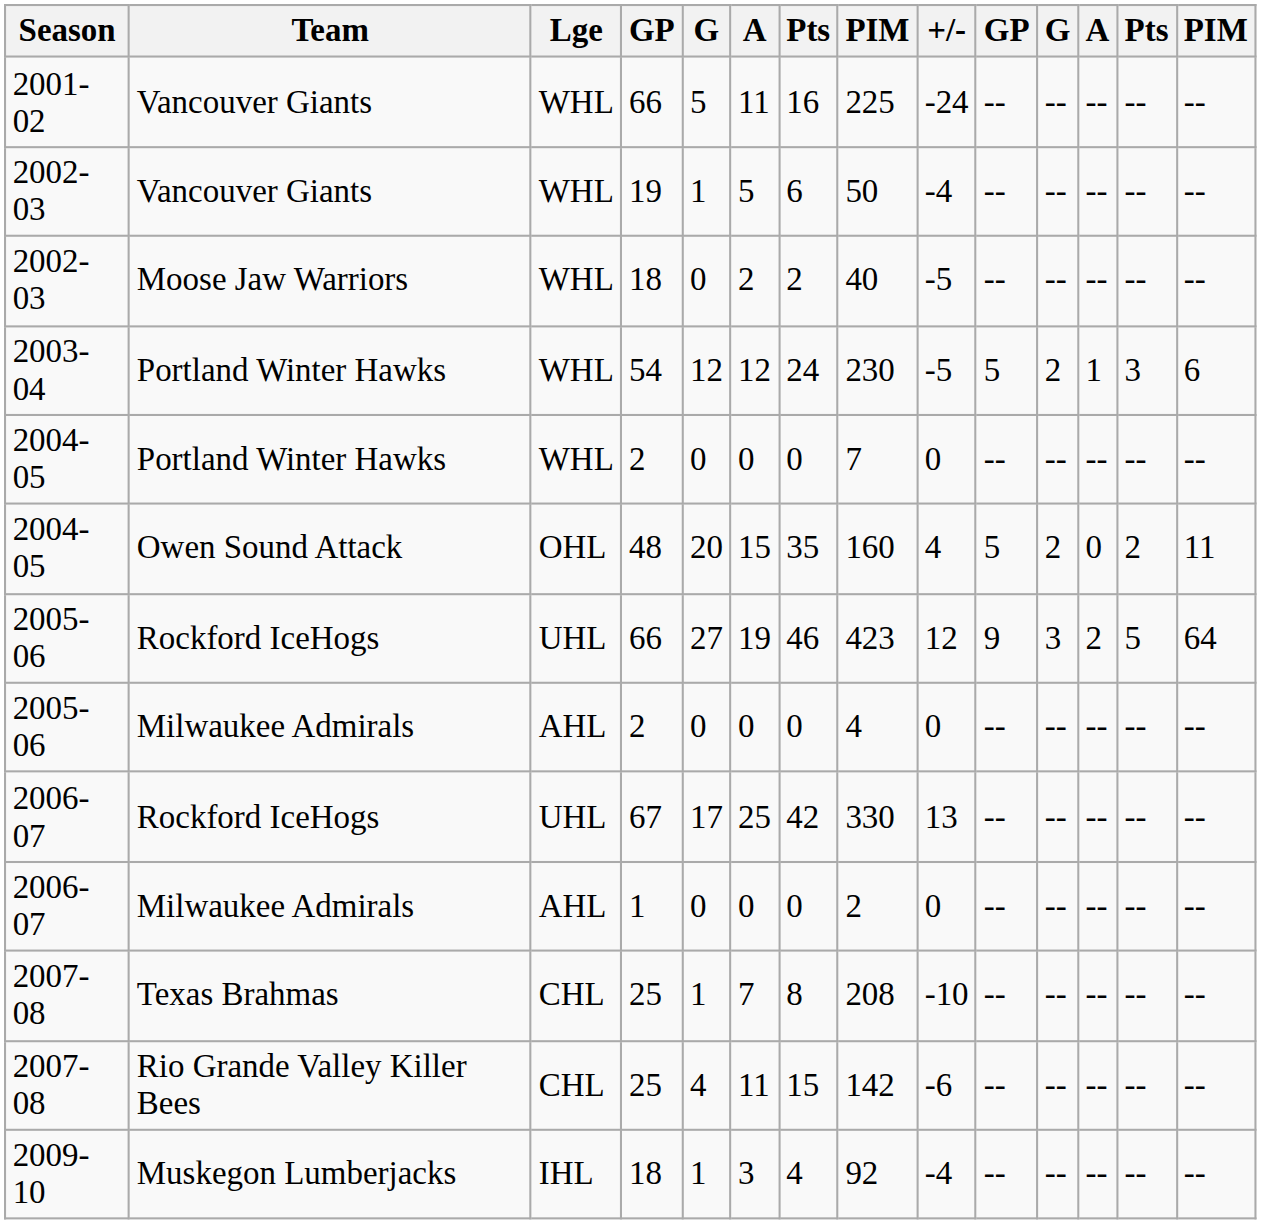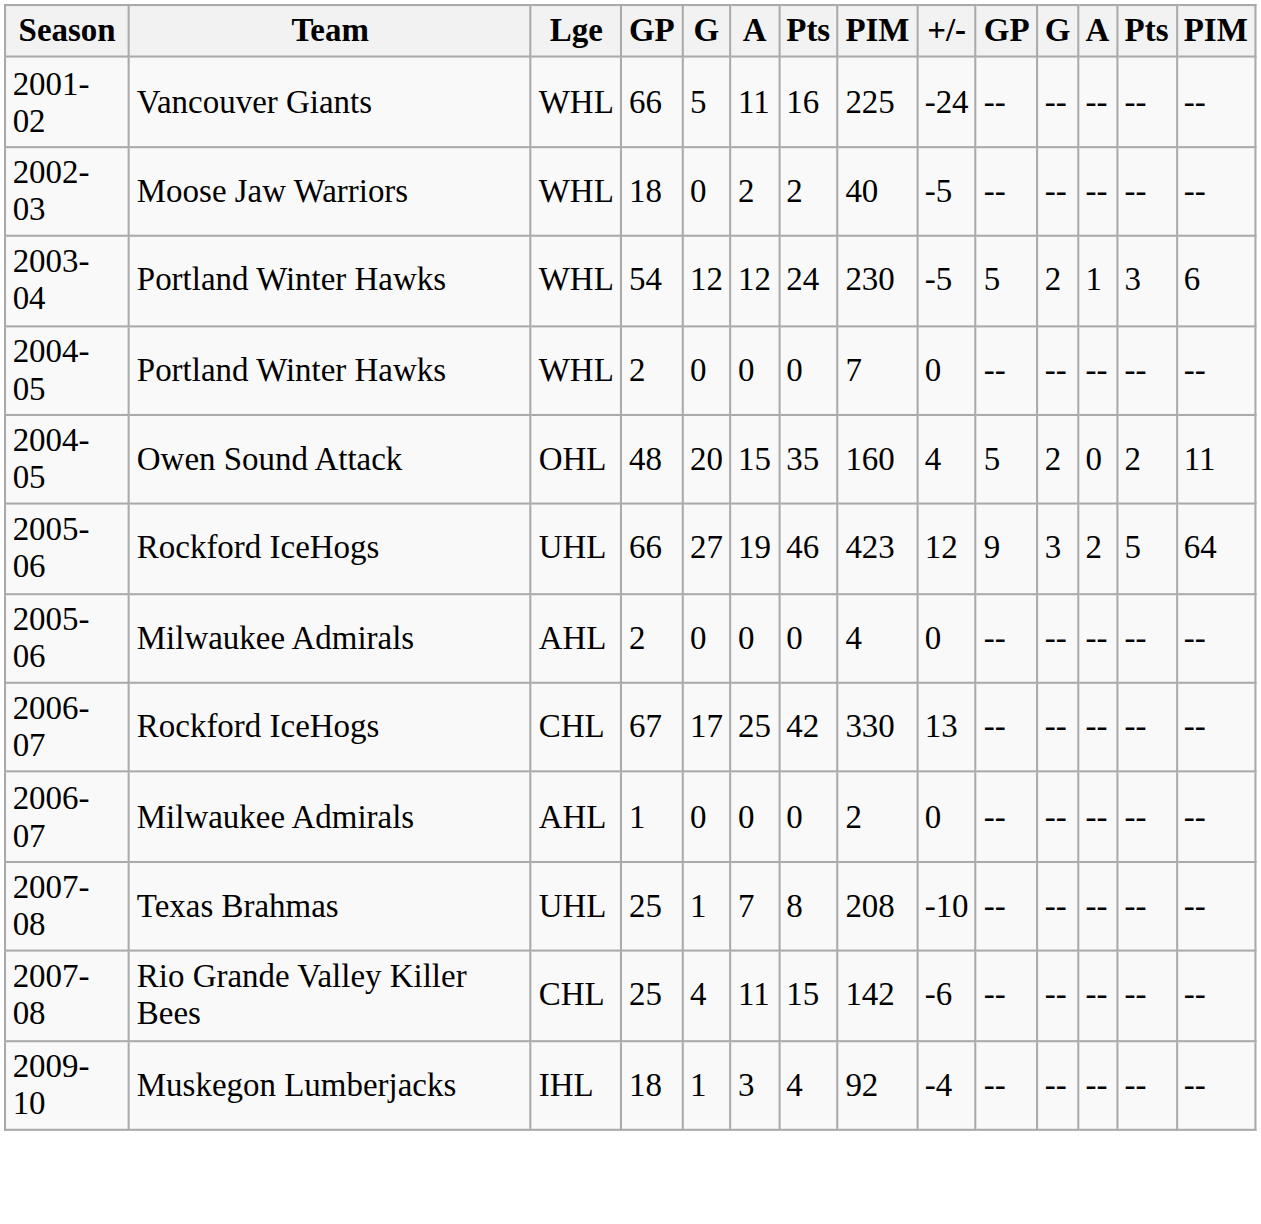 <table class="wikitable sortable">
 <tr>
 <th>Season</th>
 <th>Team</th>
 <th>Lge</th>
 <th>GP</th>
 <th>G</th>
 <th>A</th>
 <th>Pts</th>
 <th>PIM</th>
 <th>+/-</th>
 <th>GP</th>
 <th>G</th>
 <th>A</th>
 <th>Pts</th>
 <th>PIM</th>
 </tr>
 <tr>
 <td>2001-02</td>
 <td>Vancouver Giants</td>
 <td>WHL</td>
 <td>66</td>
 <td>5</td>
 <td>11</td>
 <td>16</td>
 <td>225</td>
 <td>-24</td>
-<td>--</td>
-<td>--</td>
-<td>--</td>
-<td>--</td>
-<td>--</td>
-</tr>
-<tr>
-<td>2002-03</td>
-<td>Vancouver Giants</td>
-<td>WHL</td>
-<td>19</td>
-<td>1</td>
-<td>5</td>
-<td>6</td>
-<td>50</td>
-<td>-4</td>
 <td>--</td>
 <td>--</td>
 <td>--</td>
 <td>--</td>
 <td>--</td>
 </tr>
 <tr>
 <td>2002-03</td>
 <td>Moose Jaw Warriors</td>
 <td>WHL</td>
 <td>18</td>
 <td>0</td>
 <td>2</td>
 <td>2</td>
 <td>40</td>
 <td>-5</td>
 <td>--</td>
 <td>--</td>
 <td>--</td>
 <td>--</td>
 <td>--</td>
 </tr>
 <tr>
 <td>2003-04</td>
 <td>Portland Winter Hawks</td>
 <td>WHL</td>
 <td>54</td>
 <td>12</td>
 <td>12</td>
 <td>24</td>
 <td>230</td>
 <td>-5</td>
 <td>5</td>
 <td>2</td>
 <td>1</td>
 <td>3</td>
 <td>6</td>
 </tr>
 <tr>
 <td>2004-05</td>
 <td>Portland Winter Hawks</td>
 <td>WHL</td>
 <td>2</td>
 <td>0</td>
 <td>0</td>
 <td>0</td>
 <td>7</td>
 <td>0</td>
 <td>--</td>
 <td>--</td>
 <td>--</td>
 <td>--</td>
 <td>--</td>
 </tr>
 <tr>
 <td>2004-05</td>
 <td>Owen Sound Attack</td>
 <td>OHL</td>
 <td>48</td>
 <td>20</td>
 <td>15</td>
 <td>35</td>
 <td>160</td>
 <td>4</td>
 <td>5</td>
 <td>2</td>
 <td>0</td>
 <td>2</td>
 <td>11</td>
 </tr>
 <tr>
 <td>2005-06</td>
 <td>Rockford IceHogs</td>
 <td>UHL</td>
 <td>66</td>
 <td>27</td>
 <td>19</td>
 <td>46</td>
 <td>423</td>
 <td>12</td>
 <td>9</td>
 <td>3</td>
 <td>2</td>
 <td>5</td>
 <td>64</td>
 </tr>
 <tr>
 <td>2005-06</td>
 <td>Milwaukee Admirals</td>
 <td>AHL</td>
 <td>2</td>
 <td>0</td>
 <td>0</td>
 <td>0</td>
 <td>4</td>
 <td>0</td>
 <td>--</td>
 <td>--</td>
 <td>--</td>
 <td>--</td>
 <td>--</td>
 </tr>
 <tr>
 <td>2006-07</td>
 <td>Rockford IceHogs</td>
-<td>UHL</td>
+<td>CHL</td>
 <td>67</td>
 <td>17</td>
 <td>25</td>
 <td>42</td>
 <td>330</td>
 <td>13</td>
 <td>--</td>
 <td>--</td>
 <td>--</td>
 <td>--</td>
 <td>--</td>
 </tr>
 <tr>
 <td>2006-07</td>
 <td>Milwaukee Admirals</td>
 <td>AHL</td>
 <td>1</td>
 <td>0</td>
 <td>0</td>
 <td>0</td>
 <td>2</td>
 <td>0</td>
 <td>--</td>
 <td>--</td>
 <td>--</td>
 <td>--</td>
 <td>--</td>
 </tr>
 <tr>
 <td>2007-08</td>
 <td>Texas Brahmas</td>
-<td>CHL</td>
+<td>UHL</td>
 <td>25</td>
 <td>1</td>
 <td>7</td>
 <td>8</td>
 <td>208</td>
 <td>-10</td>
 <td>--</td>
 <td>--</td>
 <td>--</td>
 <td>--</td>
 <td>--</td>
 </tr>
 <tr>
 <td>2007-08</td>
 <td>Rio Grande Valley Killer Bees</td>
 <td>CHL</td>
 <td>25</td>
 <td>4</td>
 <td>11</td>
 <td>15</td>
 <td>142</td>
 <td>-6</td>
 <td>--</td>
 <td>--</td>
 <td>--</td>
 <td>--</td>
 <td>--</td>
 </tr>
 <tr>
 <td>2009-10</td>
 <td>Muskegon Lumberjacks</td>
 <td>IHL</td>
 <td>18</td>
 <td>1</td>
 <td>3</td>
 <td>4</td>
 <td>92</td>
 <td>-4</td>
 <td>--</td>
 <td>--</td>
 <td>--</td>
 <td>--</td>
 <td>--</td>
 </tr>
 </table>
